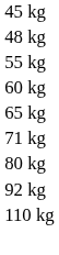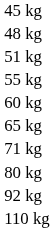 <table>
 <tr>
 <td>45 kg</td>
 <td></td>
 <td></td>
 <td></td>
 </tr>
 <tr>
 <td>48 kg</td>
+<td></td>
+<td></td>
+<td></td>
+</tr>
+<tr>
+<td>51 kg</td>
 <td></td>
 <td></td>
 <td></td>
 </tr>
 <tr>
 <td rowspan=2>55 kg</td>
 <td rowspan=2></td>
 <td rowspan=2></td>
 <td></td>
 </tr>
 <tr>
 <td></td>
 </tr>
 <tr>
 <td rowspan=2>60 kg</td>
 <td rowspan=2></td>
 <td rowspan=2></td>
 <td></td>
 </tr>
 <tr>
 <td></td>
 </tr>
 <tr>
 <td>65 kg</td>
 <td></td>
 <td></td>
 <td></td>
 </tr>
 <tr>
 <td rowspan=2>71 kg</td>
 <td rowspan=2></td>
 <td rowspan=2></td>
 <td></td>
 </tr>
 <tr>
 <td></td>
 </tr>
 <tr>
 <td rowspan=2>80 kg</td>
 <td rowspan=2></td>
 <td rowspan=2></td>
 <td></td>
 </tr>
 <tr>
 <td></td>
 </tr>
 <tr>
 <td>92 kg</td>
 <td></td>
 <td></td>
 <td></td>
 </tr>
 <tr>
 <td>110 kg</td>
 <td></td>
 <td></td>
 <td></td>
 </tr>
 </table>
